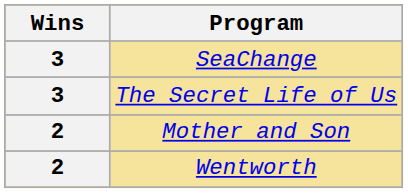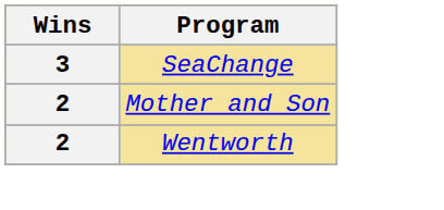 <table class="wikitable plainrowheaders" rowspan=2 style="text-align: center; background: #f6e39c">
 <tr>
 <th scope="col" style="width:55px;">Wins</th>
 <th scope="col">Program</th>
 </tr>
 <tr>
 <th scope="row" style="text-align:center;">3</th>
 <td><em><a href='#'>SeaChange</a></em></td>
 </tr>
 <tr>
-<th scope="row" style="text-align:center;">3</th>
-<td><em><a href='#'>The Secret Life of Us</a></em></td>
-</tr>
-<tr>
 <th scope="row" style="text-align:center;">2</th>
 <td><em><a href='#'>Mother and Son</a></em></td>
 </tr>
 <tr>
 <th scope="row" style="text-align:center;">2</th>
 <td><em><a href='#'>Wentworth</a></em></td>
 </tr>
 </table>
